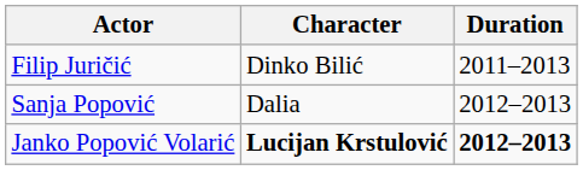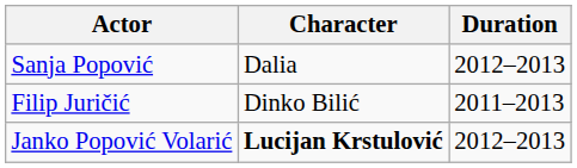 <table class="wikitable sortable">
 <tr>
 <th>Actor</th>
 <th>Character</th>
 <th>Duration</th>
 </tr>
 <tr>
+<td><a href='#'>Sanja Popović</a></td>
+<td>Dalia</td>
+<td>2012–2013</td>
+</tr>
+<tr>
 <td><a href='#'>Filip Juričić</a></td>
 <td>Dinko Bilić</td>
 <td>2011–2013</td>
 </tr>
 <tr>
-<td><a href='#'>Sanja Popović</a></td>
-<td>Dalia</td>
+<td><a href='#'>Janko Popović Volarić</a></td>
+<td><strong>Lucijan Krstulović</strong></td>
 <td>2012–2013</td>
 </tr>
-<tr>
-<td><a href='#'>Janko Popović Volarić</a></td>
-<td><strong>Lucijan Krstulović</strong></td>
-<td><strong>2012–2013</strong></td>
-</tr>
 </table>
